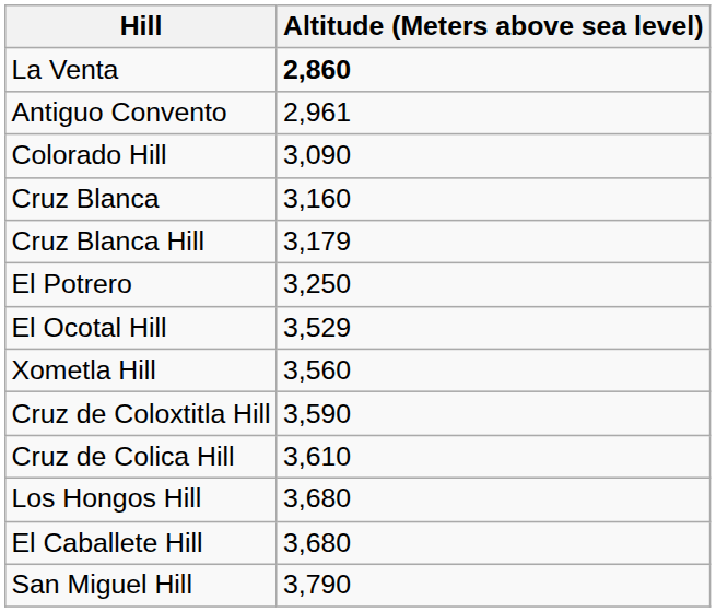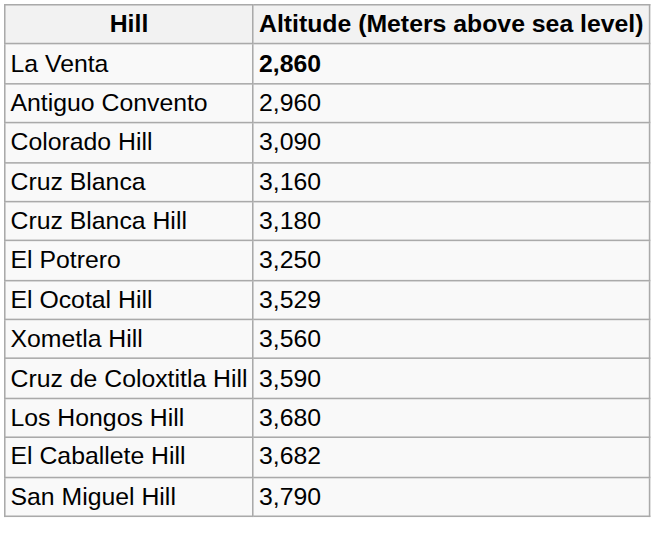 <table class="wikitable sortable">
 <tr>
 <th>Hill</th>
 <th>Altitude (Meters above sea level)</th>
 </tr>
 <tr>
 <td>La Venta</td>
 <td><strong>2,860</strong></td>
 </tr>
 <tr>
 <td>Antiguo Convento</td>
-<td>2,961</td>
+<td>2,960</td>
 </tr>
 <tr>
 <td>Colorado Hill</td>
 <td>3,090</td>
 </tr>
 <tr>
 <td>Cruz Blanca</td>
 <td>3,160</td>
 </tr>
 <tr>
 <td>Cruz Blanca Hill</td>
-<td>3,179</td>
+<td>3,180</td>
 </tr>
 <tr>
 <td>El Potrero</td>
 <td>3,250</td>
 </tr>
 <tr>
 <td>El Ocotal Hill</td>
 <td>3,529</td>
 </tr>
 <tr>
 <td>Xometla Hill</td>
 <td>3,560</td>
 </tr>
 <tr>
 <td>Cruz de Coloxtitla Hill</td>
 <td>3,590</td>
 </tr>
 <tr>
-<td>Cruz de Colica Hill</td>
-<td>3,610</td>
-</tr>
-<tr>
 <td>Los Hongos Hill</td>
 <td>3,680</td>
 </tr>
 <tr>
 <td>El Caballete Hill</td>
-<td>3,680</td>
+<td>3,682</td>
 </tr>
 <tr>
 <td>San Miguel Hill</td>
 <td>3,790</td>
 </tr>
 </table>
